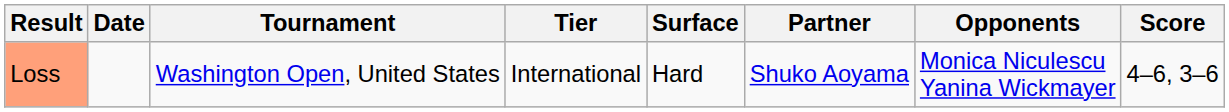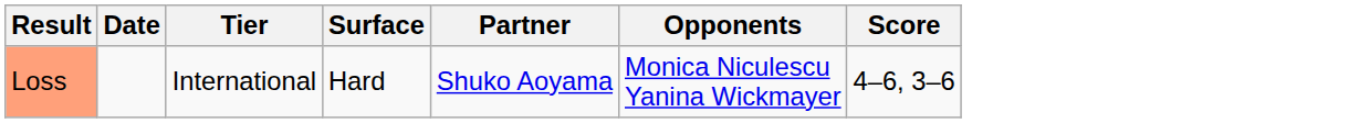 <table class="sortable wikitable">
 <tr>
 <th>Result</th>
 <th>Date</th>
-<th>Tournament</th>
 <th>Tier</th>
 <th>Surface</th>
 <th>Partner</th>
 <th>Opponents</th>
 <th class="unsortable">Score</th>
 </tr>
 <tr>
 <td bgcolor=FFA07A>Loss</td>
 <td><a href='#'></a></td>
-<td><a href='#'>Washington Open</a>, United States</td>
 <td>International</td>
 <td>Hard</td>
 <td> <a href='#'>Shuko Aoyama</a></td>
 <td> <a href='#'>Monica Niculescu</a> <br>  <a href='#'>Yanina Wickmayer</a></td>
 <td>4–6, 3–6</td>
 </tr>
 </table>
